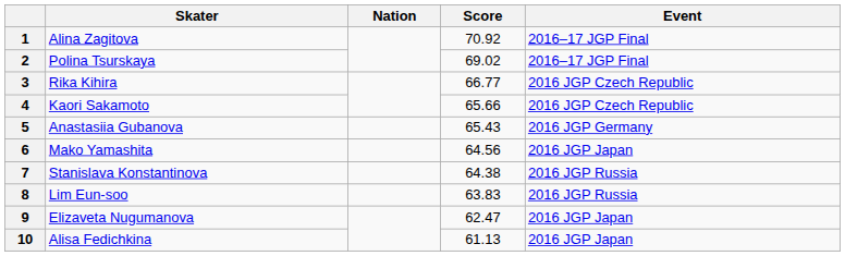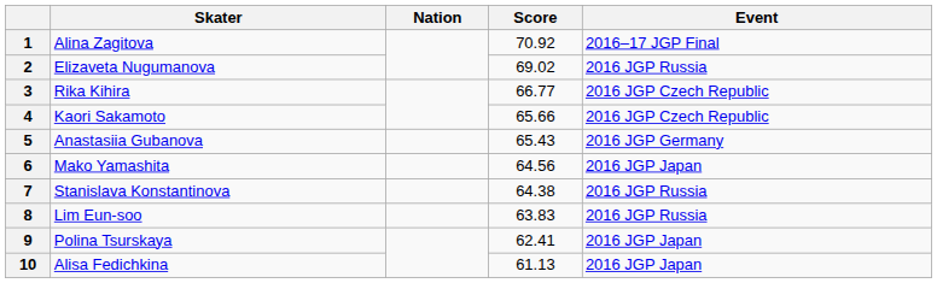 <table class="wikitable sortable" style="text-align:left; width:75%">
 <tr>
 <th scope="col"></th>
 <th scope="col">Skater</th>
 <th scope="col">Nation</th>
 <th scope="col">Score</th>
 <th scope="col">Event</th>
 </tr>
 <tr>
 <th scope="row">1</th>
 <td><a href='#'>Alina Zagitova</a></td>
 <td rowspan="2"></td>
 <td style="text-align:center;">70.92</td>
 <td><a href='#'>2016–17 JGP Final</a></td>
 </tr>
 <tr>
 <th scope="row">2</th>
-<td><a href='#'>Polina Tsurskaya</a></td>
+<td><a href='#'>Elizaveta Nugumanova</a></td>
 <td style="text-align:center;">69.02</td>
-<td><a href='#'>2016–17 JGP Final</a></td>
+<td><a href='#'>2016 JGP Russia</a></td>
 </tr>
 <tr>
 <th scope="row">3</th>
 <td><a href='#'>Rika Kihira</a></td>
 <td rowspan="2"></td>
 <td style="text-align:center;">66.77</td>
 <td><a href='#'>2016 JGP Czech Republic</a></td>
 </tr>
 <tr>
 <th scope="row">4</th>
 <td><a href='#'>Kaori Sakamoto</a></td>
 <td style="text-align:center;">65.66</td>
 <td><a href='#'>2016 JGP Czech Republic</a></td>
 </tr>
 <tr>
 <th scope="row">5</th>
 <td><a href='#'>Anastasiia Gubanova</a></td>
 <td></td>
 <td style="text-align:center;">65.43</td>
 <td><a href='#'>2016 JGP Germany</a></td>
 </tr>
 <tr>
 <th scope="row">6</th>
 <td><a href='#'>Mako Yamashita</a></td>
 <td></td>
 <td style="text-align:center;">64.56</td>
 <td><a href='#'>2016 JGP Japan</a></td>
 </tr>
 <tr>
 <th scope="row">7</th>
 <td><a href='#'>Stanislava Konstantinova</a></td>
 <td></td>
 <td style="text-align:center;">64.38</td>
 <td><a href='#'>2016 JGP Russia</a></td>
 </tr>
 <tr>
 <th scope="row">8</th>
 <td><a href='#'>Lim Eun-soo</a></td>
 <td></td>
 <td style="text-align:center;">63.83</td>
 <td><a href='#'>2016 JGP Russia</a></td>
 </tr>
 <tr>
 <th scope="row">9</th>
-<td><a href='#'>Elizaveta Nugumanova</a></td>
+<td><a href='#'>Polina Tsurskaya</a></td>
 <td rowspan="2"></td>
-<td style="text-align:center;">62.47</td>
+<td style="text-align:center;">62.41</td>
 <td><a href='#'>2016 JGP Japan</a></td>
 </tr>
 <tr>
 <th scope="row">10</th>
 <td><a href='#'>Alisa Fedichkina</a></td>
 <td style="text-align:center;">61.13</td>
 <td><a href='#'>2016 JGP Japan</a></td>
 </tr>
 </table>
